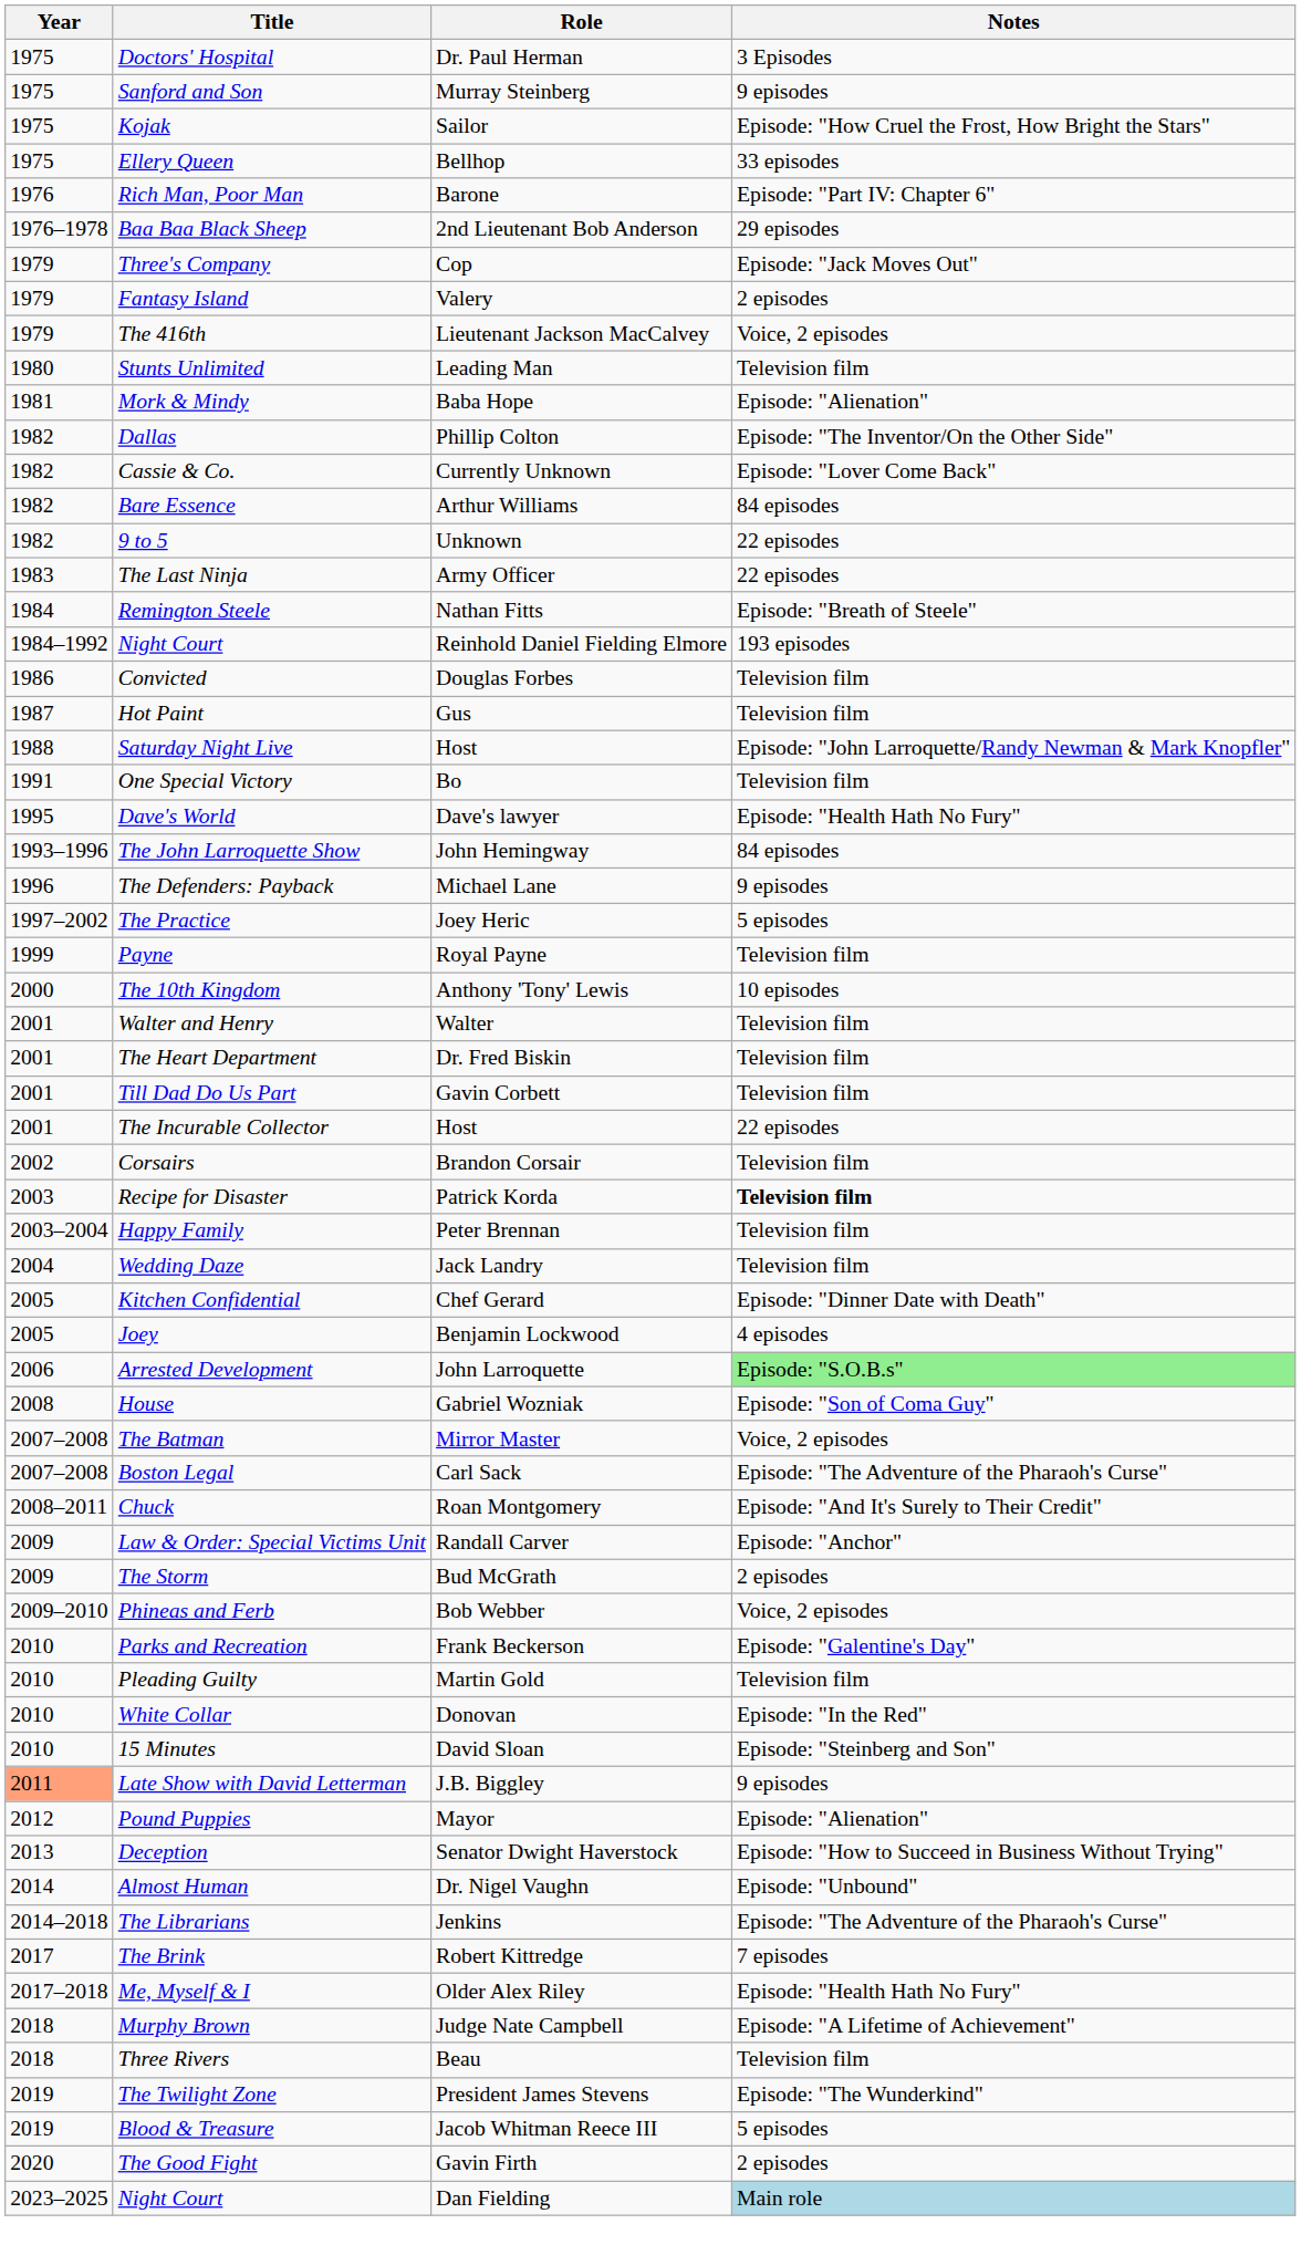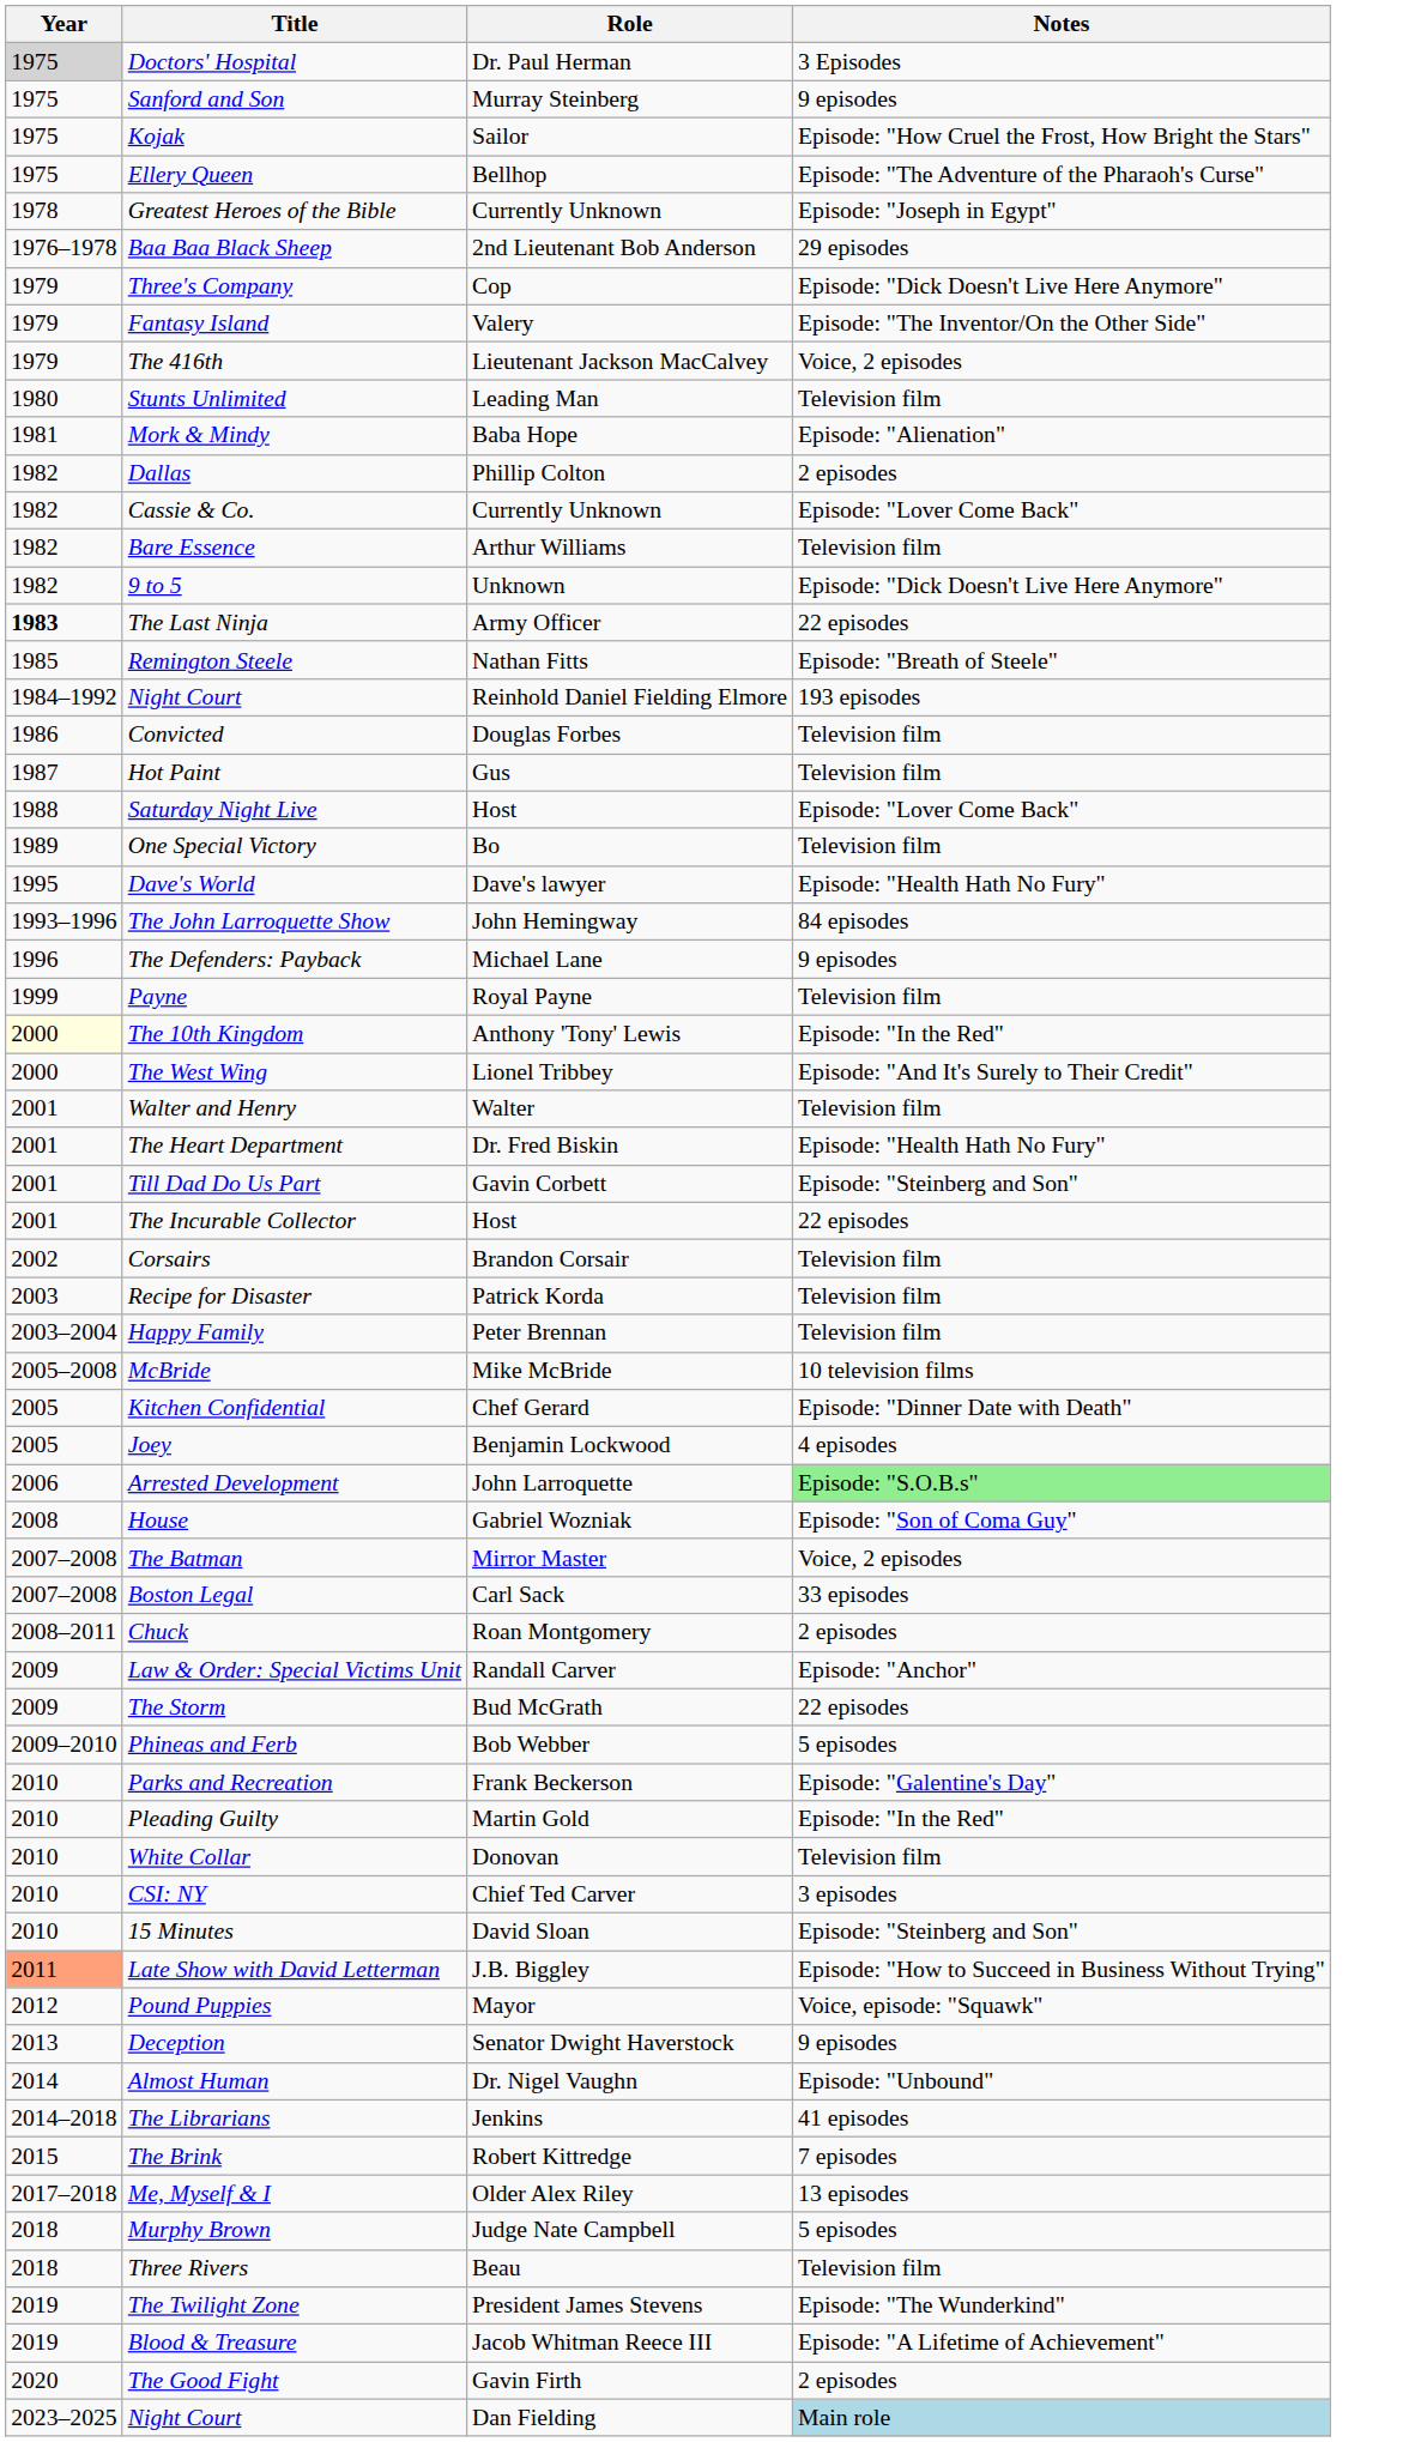 <table class="wikitable sortable">
 <tr>
 <th>Year</th>
 <th>Title</th>
 <th>Role</th>
 <th class="unsortable">Notes</th>
 </tr>
 <tr>
-<td>1975</td>
+<td style="background: lightgrey;">1975</td>
 <td><em><a href='#'>Doctors' Hospital</a></em></td>
 <td>Dr. Paul Herman</td>
 <td>3 Episodes</td>
 </tr>
 <tr>
 <td>1975</td>
 <td><em><a href='#'>Sanford and Son</a></em></td>
 <td>Murray Steinberg</td>
 <td>9 episodes</td>
 </tr>
 <tr>
 <td>1975</td>
 <td><em><a href='#'>Kojak</a></em></td>
 <td>Sailor</td>
 <td>Episode: "How Cruel the Frost, How Bright the Stars"</td>
 </tr>
 <tr>
 <td>1975</td>
 <td><em><a href='#'>Ellery Queen</a></em></td>
 <td>Bellhop</td>
-<td>33 episodes</td>
+<td>Episode: "The Adventure of the Pharaoh's Curse"</td>
 </tr>
 <tr>
-<td>1976</td>
-<td><em><a href='#'>Rich Man, Poor Man</a></em></td>
-<td>Barone</td>
-<td>Episode: "Part IV: Chapter 6"</td>
+<td>1978</td>
+<td><em>Greatest Heroes of the Bible</em></td>
+<td>Currently Unknown</td>
+<td>Episode: "Joseph in Egypt"</td>
 </tr>
 <tr>
 <td>1976–1978</td>
 <td><em><a href='#'>Baa Baa Black Sheep</a></em></td>
 <td>2nd Lieutenant Bob Anderson</td>
 <td>29 episodes</td>
 </tr>
 <tr>
 <td>1979</td>
 <td><em><a href='#'>Three's Company</a></em></td>
 <td>Cop</td>
-<td>Episode: "Jack Moves Out"</td>
+<td>Episode: "Dick Doesn't Live Here Anymore"</td>
 </tr>
 <tr>
 <td>1979</td>
 <td><em><a href='#'>Fantasy Island</a></em></td>
 <td>Valery</td>
-<td>2 episodes</td>
+<td>Episode: "The Inventor/On the Other Side"</td>
 </tr>
 <tr>
 <td>1979</td>
 <td><em>The 416th</em></td>
 <td>Lieutenant Jackson MacCalvey</td>
 <td>Voice, 2 episodes</td>
 </tr>
 <tr>
 <td>1980</td>
 <td><em><a href='#'>Stunts Unlimited</a></em></td>
 <td>Leading Man</td>
 <td>Television film</td>
 </tr>
 <tr>
 <td>1981</td>
 <td><em><a href='#'>Mork & Mindy</a></em></td>
 <td>Baba Hope</td>
 <td>Episode: "Alienation"</td>
 </tr>
 <tr>
 <td>1982</td>
 <td><em><a href='#'>Dallas</a></em></td>
 <td>Phillip Colton</td>
-<td>Episode: "The Inventor/On the Other Side"</td>
+<td>2 episodes</td>
 </tr>
 <tr>
 <td>1982</td>
 <td><em>Cassie & Co.</em></td>
 <td>Currently Unknown</td>
 <td>Episode: "Lover Come Back"</td>
 </tr>
 <tr>
 <td>1982</td>
 <td><em><a href='#'>Bare Essence</a></em></td>
 <td>Arthur Williams</td>
-<td>84 episodes</td>
+<td>Television film</td>
 </tr>
 <tr>
 <td>1982</td>
 <td><em><a href='#'>9 to 5</a></em></td>
 <td>Unknown</td>
-<td>22 episodes</td>
+<td>Episode: "Dick Doesn't Live Here Anymore"</td>
 </tr>
 <tr>
-<td>1983</td>
+<td><strong>1983</strong></td>
 <td><em>The Last Ninja</em></td>
 <td>Army Officer</td>
 <td>22 episodes</td>
 </tr>
 <tr>
-<td>1984</td>
+<td>1985</td>
 <td><em><a href='#'>Remington Steele</a></em></td>
 <td>Nathan Fitts</td>
 <td>Episode: "Breath of Steele"</td>
 </tr>
 <tr>
 <td>1984–1992</td>
 <td><em><a href='#'>Night Court</a></em></td>
 <td>Reinhold Daniel Fielding Elmore</td>
 <td>193 episodes</td>
 </tr>
 <tr>
 <td>1986</td>
 <td><em>Convicted</em></td>
 <td>Douglas Forbes</td>
 <td>Television film</td>
 </tr>
 <tr>
 <td>1987</td>
 <td><em>Hot Paint</em></td>
 <td>Gus</td>
 <td>Television film</td>
 </tr>
 <tr>
 <td>1988</td>
 <td><em><a href='#'>Saturday Night Live</a></em></td>
 <td>Host</td>
-<td>Episode: "John Larroquette/<a href='#'>Randy Newman</a> & <a href='#'>Mark Knopfler</a>"</td>
+<td>Episode: "Lover Come Back"</td>
 </tr>
 <tr>
-<td>1991</td>
+<td>1989</td>
 <td><em>One Special Victory</em></td>
 <td>Bo</td>
 <td>Television film</td>
 </tr>
 <tr>
 <td>1995</td>
 <td><em><a href='#'>Dave's World</a></em></td>
 <td>Dave's lawyer</td>
 <td>Episode: "Health Hath No Fury"</td>
 </tr>
 <tr>
 <td>1993–1996</td>
 <td><em><a href='#'>The John Larroquette Show</a></em></td>
 <td>John Hemingway</td>
 <td>84 episodes</td>
 </tr>
 <tr>
 <td>1996</td>
 <td><em>The Defenders: Payback</em></td>
 <td>Michael Lane</td>
 <td>9 episodes</td>
 </tr>
 <tr>
-<td>1997–2002</td>
-<td><em><a href='#'>The Practice</a></em></td>
-<td>Joey Heric</td>
-<td>5 episodes</td>
-</tr>
-<tr>
 <td>1999</td>
 <td><em><a href='#'>Payne</a></em></td>
 <td>Royal Payne</td>
 <td>Television film</td>
 </tr>
 <tr>
-<td>2000</td>
+<td style="background: lightyellow;">2000</td>
 <td><em><a href='#'>The 10th Kingdom</a></em></td>
 <td>Anthony 'Tony' Lewis</td>
-<td>10 episodes</td>
+<td>Episode: "In the Red"</td>
+</tr>
+<tr>
+<td>2000</td>
+<td><em><a href='#'>The West Wing</a></em></td>
+<td>Lionel Tribbey</td>
+<td>Episode: "And It's Surely to Their Credit"</td>
 </tr>
 <tr>
 <td>2001</td>
 <td><em>Walter and Henry</em></td>
 <td>Walter</td>
 <td>Television film</td>
 </tr>
 <tr>
 <td>2001</td>
 <td><em>The Heart Department</em></td>
 <td>Dr. Fred Biskin</td>
-<td>Television film</td>
+<td>Episode: "Health Hath No Fury"</td>
 </tr>
 <tr>
 <td>2001</td>
 <td><em><a href='#'>Till Dad Do Us Part</a></em></td>
 <td>Gavin Corbett</td>
-<td>Television film</td>
+<td>Episode: "Steinberg and Son"</td>
 </tr>
 <tr>
 <td>2001</td>
 <td><em>The Incurable Collector</em></td>
 <td>Host</td>
 <td>22 episodes</td>
 </tr>
 <tr>
 <td>2002</td>
 <td><em>Corsairs</em></td>
 <td>Brandon Corsair</td>
 <td>Television film</td>
 </tr>
 <tr>
 <td>2003</td>
 <td><em>Recipe for Disaster</em></td>
 <td>Patrick Korda</td>
-<td><strong>Television film</strong></td>
+<td>Television film</td>
 </tr>
 <tr>
 <td>2003–2004</td>
 <td><em><a href='#'>Happy Family</a></em></td>
 <td>Peter Brennan</td>
 <td>Television film</td>
 </tr>
 <tr>
-<td>2004</td>
-<td><em><a href='#'>Wedding Daze</a></em></td>
-<td>Jack Landry</td>
-<td>Television film</td>
+<td>2005–2008</td>
+<td><em><a href='#'>McBride</a></em></td>
+<td>Mike McBride</td>
+<td>10 television films</td>
 </tr>
 <tr>
 <td>2005</td>
 <td><em><a href='#'>Kitchen Confidential</a></em></td>
 <td>Chef Gerard</td>
 <td>Episode: "Dinner Date with Death"</td>
 </tr>
 <tr>
 <td>2005</td>
 <td><em><a href='#'>Joey</a></em></td>
 <td>Benjamin Lockwood</td>
 <td>4 episodes</td>
 </tr>
 <tr>
 <td>2006</td>
 <td><em><a href='#'>Arrested Development</a></em></td>
 <td>John Larroquette</td>
 <td style="background: lightgreen;">Episode: "S.O.B.s"</td>
 </tr>
 <tr>
 <td>2008</td>
 <td><em><a href='#'>House</a></em></td>
 <td>Gabriel Wozniak</td>
 <td>Episode: "<a href='#'>Son of Coma Guy</a>"</td>
 </tr>
 <tr>
 <td>2007–2008</td>
 <td><em><a href='#'>The Batman</a></em></td>
 <td><a href='#'>Mirror Master</a></td>
 <td>Voice, 2 episodes</td>
 </tr>
 <tr>
 <td>2007–2008</td>
 <td><em><a href='#'>Boston Legal</a></em></td>
 <td>Carl Sack</td>
-<td>Episode: "The Adventure of the Pharaoh's Curse"</td>
+<td>33 episodes</td>
 </tr>
 <tr>
 <td>2008–2011</td>
 <td><em><a href='#'>Chuck</a></em></td>
 <td>Roan Montgomery</td>
-<td>Episode: "And It's Surely to Their Credit"</td>
+<td>2 episodes</td>
 </tr>
 <tr>
 <td>2009</td>
 <td><em><a href='#'>Law & Order: Special Victims Unit</a></em></td>
 <td>Randall Carver</td>
 <td>Episode: "Anchor"</td>
 </tr>
 <tr>
 <td>2009</td>
 <td><em><a href='#'>The Storm</a></em></td>
 <td>Bud McGrath</td>
-<td>2 episodes</td>
+<td>22 episodes</td>
 </tr>
 <tr>
 <td>2009–2010</td>
 <td><em><a href='#'>Phineas and Ferb</a></em></td>
 <td>Bob Webber</td>
-<td>Voice, 2 episodes</td>
+<td>5 episodes</td>
 </tr>
 <tr>
 <td>2010</td>
 <td><em><a href='#'>Parks and Recreation</a></em></td>
 <td>Frank Beckerson</td>
 <td>Episode: "<a href='#'>Galentine's Day</a>"</td>
 </tr>
 <tr>
 <td>2010</td>
 <td><em>Pleading Guilty</em></td>
 <td>Martin Gold</td>
-<td>Television film</td>
+<td>Episode: "In the Red"</td>
 </tr>
 <tr>
 <td>2010</td>
 <td><em><a href='#'>White Collar</a></em></td>
 <td>Donovan</td>
-<td>Episode: "In the Red"</td>
+<td>Television film</td>
+</tr>
+<tr>
+<td>2010</td>
+<td><em><a href='#'>CSI: NY</a></em></td>
+<td>Chief Ted Carver</td>
+<td>3 episodes</td>
 </tr>
 <tr>
 <td>2010</td>
 <td><em>15 Minutes</em></td>
 <td>David Sloan</td>
 <td>Episode: "Steinberg and Son"</td>
 </tr>
 <tr>
 <td style="background: lightsalmon;">2011</td>
 <td><em><a href='#'>Late Show with David Letterman</a></em></td>
 <td>J.B. Biggley</td>
-<td>9 episodes</td>
+<td>Episode: "How to Succeed in Business Without Trying"</td>
 </tr>
 <tr>
 <td>2012</td>
 <td><em><a href='#'>Pound Puppies</a></em></td>
 <td>Mayor</td>
-<td>Episode: "Alienation"</td>
+<td>Voice, episode: "Squawk"</td>
 </tr>
 <tr>
 <td>2013</td>
 <td><em><a href='#'>Deception</a></em></td>
 <td>Senator Dwight Haverstock</td>
-<td>Episode: "How to Succeed in Business Without Trying"</td>
+<td>9 episodes</td>
 </tr>
 <tr>
 <td>2014</td>
 <td><em><a href='#'>Almost Human</a></em></td>
 <td>Dr. Nigel Vaughn</td>
 <td>Episode: "Unbound"</td>
 </tr>
 <tr>
 <td>2014–2018</td>
 <td><em><a href='#'>The Librarians</a></em></td>
 <td>Jenkins</td>
-<td>Episode: "The Adventure of the Pharaoh's Curse"</td>
+<td>41 episodes</td>
 </tr>
 <tr>
-<td>2017</td>
+<td>2015</td>
 <td><em><a href='#'>The Brink</a></em></td>
 <td>Robert Kittredge</td>
 <td>7 episodes</td>
 </tr>
 <tr>
 <td>2017–2018</td>
 <td><em><a href='#'>Me, Myself & I</a></em></td>
 <td>Older Alex Riley</td>
-<td>Episode: "Health Hath No Fury"</td>
+<td>13 episodes</td>
 </tr>
 <tr>
 <td>2018</td>
 <td><em><a href='#'>Murphy Brown</a></em></td>
 <td>Judge Nate Campbell</td>
-<td>Episode:  "A Lifetime of Achievement"</td>
+<td>5 episodes</td>
 </tr>
 <tr>
 <td>2018</td>
 <td><em>Three Rivers</em></td>
 <td>Beau</td>
 <td>Television film</td>
 </tr>
 <tr>
 <td>2019</td>
 <td><em><a href='#'>The Twilight Zone</a></em></td>
 <td>President James Stevens</td>
 <td>Episode: "The Wunderkind"</td>
 </tr>
 <tr>
 <td>2019</td>
 <td><em><a href='#'>Blood & Treasure</a></em></td>
 <td>Jacob Whitman Reece III</td>
-<td>5 episodes</td>
+<td>Episode:  "A Lifetime of Achievement"</td>
 </tr>
 <tr>
 <td>2020</td>
 <td><em><a href='#'>The Good Fight</a></em></td>
 <td>Gavin Firth</td>
 <td>2 episodes</td>
 </tr>
 <tr>
 <td>2023–2025</td>
 <td><em><a href='#'>Night Court</a></em></td>
 <td>Dan Fielding</td>
 <td style="background: lightblue;">Main role</td>
 </tr>
 </table>
